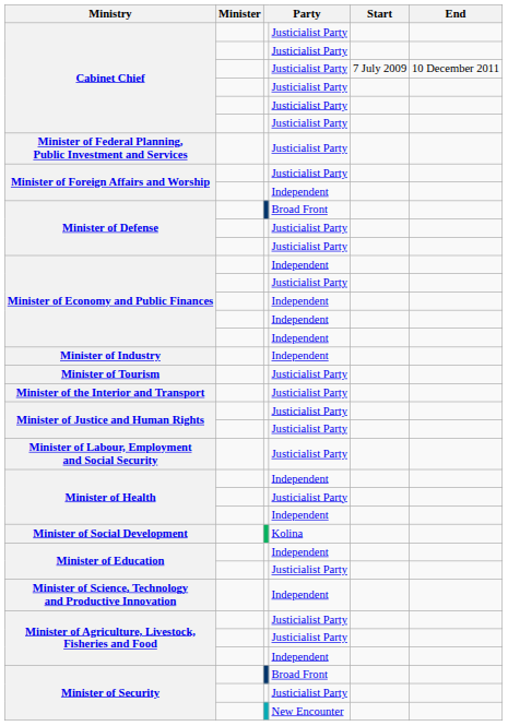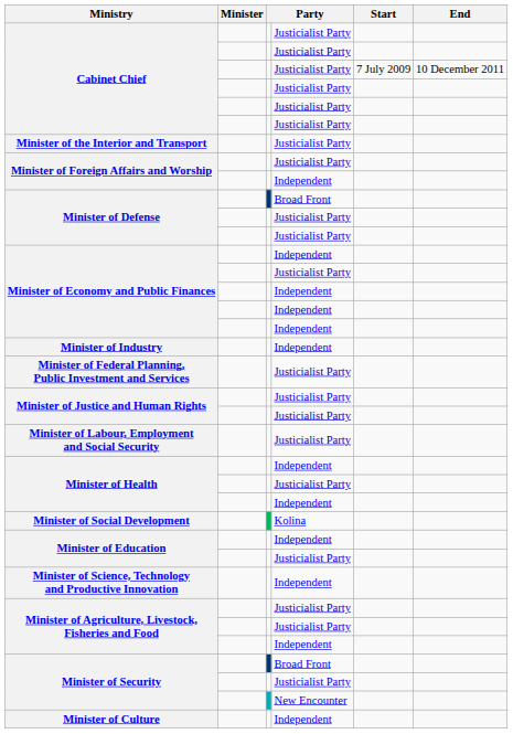 <table class="sortable wikitable" style="font-size:100%;">
 <tr>
 <th scope="col">Ministry</th>
 <th scope="col">Minister</th>
 <th scope="col" colspan="2">Party</th>
 <th scope="col">Start</th>
 <th scope="col">End</th>
 </tr>
 <tr>
 <th scope="row" rowspan="6"><a href='#'>Cabinet Chief</a></th>
 <td></td>
 <td bgcolor=></td>
 <td><a href='#'>Justicialist Party</a></td>
 <td></td>
 <td></td>
 </tr>
 <tr>
 <td></td>
 <td bgcolor=></td>
 <td><a href='#'>Justicialist Party</a></td>
 <td></td>
 <td></td>
 </tr>
 <tr>
 <td></td>
 <td bgcolor=></td>
 <td><a href='#'>Justicialist Party</a></td>
 <td>7 July 2009</td>
 <td>10 December 2011</td>
 </tr>
 <tr>
 <td></td>
 <td bgcolor=></td>
 <td><a href='#'>Justicialist Party</a></td>
 <td></td>
 <td></td>
 </tr>
 <tr>
 <td></td>
 <td bgcolor=></td>
 <td><a href='#'>Justicialist Party</a></td>
 <td></td>
 <td></td>
 </tr>
 <tr>
 <td></td>
 <td bgcolor=></td>
 <td><a href='#'>Justicialist Party</a></td>
 <td></td>
 <td></td>
 </tr>
 <tr>
-<th scope="row"><a href='#'>Minister of Federal Planning,<br>Public Investment and Services</a></th>
+<th scope="row"><a href='#'>Minister of the Interior and Transport</a></th>
 <td></td>
 <td bgcolor=></td>
 <td><a href='#'>Justicialist Party</a></td>
 <td></td>
 <td></td>
 </tr>
 <tr>
 <th scope="row" rowspan="2"><a href='#'>Minister of Foreign Affairs and Worship</a></th>
 <td></td>
 <td bgcolor=></td>
 <td><a href='#'>Justicialist Party</a></td>
 <td></td>
 <td></td>
 </tr>
 <tr>
 <td></td>
 <td bgcolor=></td>
 <td><a href='#'>Independent</a></td>
 <td></td>
 <td></td>
 </tr>
 <tr>
 <th scope="row" rowspan="3"><a href='#'>Minister of Defense</a></th>
 <td></td>
 <td bgcolor=#00356B></td>
 <td><a href='#'>Broad Front</a></td>
 <td></td>
 <td></td>
 </tr>
 <tr>
 <td></td>
 <td bgcolor=></td>
 <td><a href='#'>Justicialist Party</a></td>
 <td></td>
 <td></td>
 </tr>
 <tr>
 <td></td>
 <td bgcolor=></td>
 <td><a href='#'>Justicialist Party</a></td>
 <td></td>
 <td></td>
 </tr>
 <tr>
 <th scope="row" rowspan="5"><a href='#'>Minister of Economy and Public Finances</a></th>
 <td></td>
 <td bgcolor=></td>
 <td><a href='#'>Independent</a></td>
 <td></td>
 <td></td>
 </tr>
 <tr>
 <td></td>
 <td bgcolor=></td>
 <td><a href='#'>Justicialist Party</a></td>
 <td></td>
 <td></td>
 </tr>
 <tr>
 <td></td>
 <td bgcolor=></td>
 <td><a href='#'>Independent</a></td>
 <td></td>
 <td></td>
 </tr>
 <tr>
 <td></td>
 <td bgcolor=></td>
 <td><a href='#'>Independent</a></td>
 <td></td>
 <td></td>
 </tr>
 <tr>
 <td></td>
 <td bgcolor=></td>
 <td><a href='#'>Independent</a></td>
 <td></td>
 <td></td>
 </tr>
 <tr>
 <th scope="row"><a href='#'>Minister of Industry</a></th>
 <td></td>
 <td bgcolor=></td>
 <td><a href='#'>Independent</a></td>
 <td></td>
 <td></td>
 </tr>
 <tr>
-<th scope="row"><a href='#'>Minister of Tourism</a></th>
-<td></td>
-<td bgcolor=></td>
-<td><a href='#'>Justicialist Party</a></td>
-<td></td>
-<td></td>
-</tr>
-<tr>
-<th scope="row"><a href='#'>Minister of the Interior and Transport</a></th>
+<th scope="row"><a href='#'>Minister of Federal Planning,<br>Public Investment and Services</a></th>
 <td></td>
 <td bgcolor=></td>
 <td><a href='#'>Justicialist Party</a></td>
 <td></td>
 <td></td>
 </tr>
 <tr>
 <th scope="row" rowspan="2"><a href='#'>Minister of Justice and Human Rights</a></th>
 <td></td>
 <td bgcolor=></td>
 <td><a href='#'>Justicialist Party</a></td>
 <td></td>
 <td></td>
 </tr>
 <tr>
 <td></td>
 <td bgcolor=></td>
 <td><a href='#'>Justicialist Party</a></td>
 <td></td>
 <td></td>
 </tr>
 <tr>
 <th scope="row"><a href='#'>Minister of Labour, Employment<br>and Social Security</a></th>
 <td></td>
 <td bgcolor=></td>
 <td><a href='#'>Justicialist Party</a></td>
 <td></td>
 <td></td>
 </tr>
 <tr>
 <th scope="row" rowspan="3"><a href='#'>Minister of Health</a></th>
 <td></td>
 <td bgcolor=></td>
 <td><a href='#'>Independent</a></td>
 <td></td>
 <td></td>
 </tr>
 <tr>
 <td></td>
 <td bgcolor=></td>
 <td><a href='#'>Justicialist Party</a></td>
 <td></td>
 <td></td>
 </tr>
 <tr>
 <td></td>
 <td bgcolor=></td>
 <td><a href='#'>Independent</a></td>
 <td></td>
 <td></td>
 </tr>
 <tr>
 <th scope="row"><a href='#'>Minister of Social Development</a></th>
 <td></td>
 <td bgcolor=#04B45F></td>
 <td><a href='#'>Kolina</a></td>
 <td></td>
 <td></td>
 </tr>
 <tr>
 <th scope="row" rowspan="2"><a href='#'>Minister of Education</a></th>
 <td></td>
 <td bgcolor=></td>
 <td><a href='#'>Independent</a></td>
 <td></td>
 <td></td>
 </tr>
 <tr>
 <td></td>
 <td bgcolor=></td>
 <td><a href='#'>Justicialist Party</a></td>
 <td></td>
 <td></td>
 </tr>
 <tr>
 <th scope="row"><a href='#'>Minister of Science, Technology<br>and Productive Innovation</a></th>
 <td></td>
 <td bgcolor=></td>
 <td><a href='#'>Independent</a></td>
 <td></td>
 <td></td>
 </tr>
 <tr>
 <th scope="row" rowspan="3"><a href='#'>Minister of Agriculture, Livestock,<br>Fisheries and Food</a></th>
 <td></td>
 <td bgcolor=></td>
 <td><a href='#'>Justicialist Party</a></td>
 <td></td>
 <td></td>
 </tr>
 <tr>
 <td></td>
 <td bgcolor=></td>
 <td><a href='#'>Justicialist Party</a></td>
 <td></td>
 <td></td>
 </tr>
 <tr>
 <td></td>
 <td bgcolor=></td>
 <td><a href='#'>Independent</a></td>
 <td></td>
 <td></td>
 </tr>
 <tr>
 <th scope="row" rowspan="3"><a href='#'>Minister of Security</a></th>
 <td></td>
 <td bgcolor=#00356B></td>
 <td><a href='#'>Broad Front</a></td>
 <td></td>
 <td></td>
 </tr>
 <tr>
 <td></td>
 <td bgcolor=></td>
 <td><a href='#'>Justicialist Party</a></td>
 <td></td>
 <td></td>
 </tr>
 <tr>
 <td></td>
 <td bgcolor=#03ACB6></td>
 <td><a href='#'>New Encounter</a></td>
 <td></td>
 <td></td>
 </tr>
+<tr>
+<th scope="row"><a href='#'>Minister of Culture</a></th>
+<td></td>
+<td bgcolor=></td>
+<td><a href='#'>Independent</a></td>
+<td></td>
+<td></td>
+</tr>
 </table>
